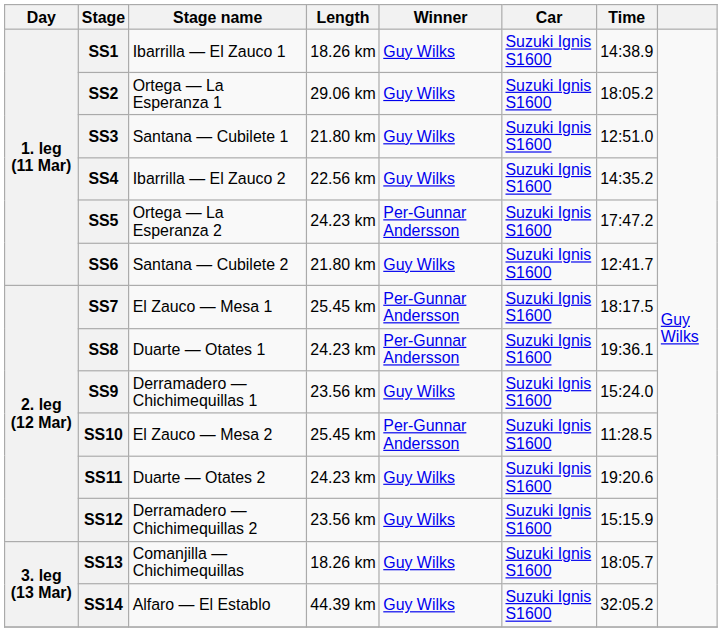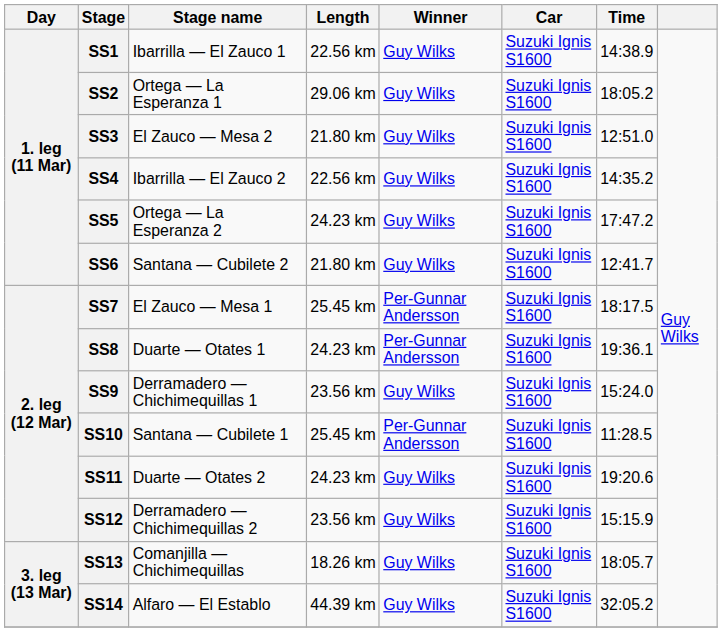 <table class="wikitable" style="font-size: 85%;">
 <tr>
 <th>Day</th>
 <th>Stage</th>
 <th>Stage name</th>
 <th>Length</th>
 <th>Winner</th>
 <th>Car</th>
 <th>Time</th>
 <th></th>
 </tr>
 <tr>
 <th rowspan="6">1. leg (11 Mar)</th>
 <th>SS1</th>
 <td>Ibarrilla — El Zauco 1</td>
-<td align="center">18.26 km</td>
+<td align="center">22.56 km</td>
 <td> <a href='#'>Guy Wilks</a></td>
 <td><a href='#'>Suzuki Ignis S1600</a></td>
 <td>14:38.9</td>
 <td rowspan="14"> <a href='#'>Guy Wilks</a></td>
 </tr>
 <tr>
 <th>SS2</th>
 <td>Ortega — La Esperanza 1</td>
 <td align="center">29.06 km</td>
 <td> <a href='#'>Guy Wilks</a></td>
 <td><a href='#'>Suzuki Ignis S1600</a></td>
 <td>18:05.2</td>
 </tr>
 <tr>
 <th>SS3</th>
-<td>Santana — Cubilete 1</td>
+<td>El Zauco — Mesa 2</td>
 <td align="center">21.80 km</td>
 <td> <a href='#'>Guy Wilks</a></td>
 <td><a href='#'>Suzuki Ignis S1600</a></td>
 <td>12:51.0</td>
 </tr>
 <tr>
 <th>SS4</th>
 <td>Ibarrilla — El Zauco 2</td>
 <td align="center">22.56 km</td>
 <td> <a href='#'>Guy Wilks</a></td>
 <td><a href='#'>Suzuki Ignis S1600</a></td>
 <td>14:35.2</td>
 </tr>
 <tr>
 <th>SS5</th>
 <td>Ortega — La Esperanza 2</td>
 <td align="center">24.23 km</td>
-<td> <a href='#'>Per-Gunnar Andersson</a></td>
+<td> <a href='#'>Guy Wilks</a></td>
 <td><a href='#'>Suzuki Ignis S1600</a></td>
 <td>17:47.2</td>
 </tr>
 <tr>
 <th>SS6</th>
 <td>Santana — Cubilete 2</td>
 <td align="center">21.80 km</td>
 <td> <a href='#'>Guy Wilks</a></td>
 <td><a href='#'>Suzuki Ignis S1600</a></td>
 <td>12:41.7</td>
 </tr>
 <tr>
 <th rowspan="6">2. leg (12 Mar)</th>
 <th>SS7</th>
 <td>El Zauco — Mesa 1</td>
 <td align="center">25.45 km</td>
 <td> <a href='#'>Per-Gunnar Andersson</a></td>
 <td><a href='#'>Suzuki Ignis S1600</a></td>
 <td>18:17.5</td>
 </tr>
 <tr>
 <th>SS8</th>
 <td>Duarte — Otates 1</td>
 <td align="center">24.23 km</td>
 <td> <a href='#'>Per-Gunnar Andersson</a></td>
 <td><a href='#'>Suzuki Ignis S1600</a></td>
 <td>19:36.1</td>
 </tr>
 <tr>
 <th>SS9</th>
 <td>Derramadero — Chichimequillas 1</td>
 <td align="center">23.56 km</td>
 <td> <a href='#'>Guy Wilks</a></td>
 <td><a href='#'>Suzuki Ignis S1600</a></td>
 <td>15:24.0</td>
 </tr>
 <tr>
 <th>SS10</th>
-<td>El Zauco — Mesa 2</td>
+<td>Santana — Cubilete 1</td>
 <td align="center">25.45 km</td>
 <td> <a href='#'>Per-Gunnar Andersson</a></td>
 <td><a href='#'>Suzuki Ignis S1600</a></td>
 <td>11:28.5</td>
 </tr>
 <tr>
 <th>SS11</th>
 <td>Duarte — Otates 2</td>
 <td align="center">24.23 km</td>
 <td> <a href='#'>Guy Wilks</a></td>
 <td><a href='#'>Suzuki Ignis S1600</a></td>
 <td>19:20.6</td>
 </tr>
 <tr>
 <th>SS12</th>
 <td>Derramadero — Chichimequillas 2</td>
 <td align="center">23.56 km</td>
 <td> <a href='#'>Guy Wilks</a></td>
 <td><a href='#'>Suzuki Ignis S1600</a></td>
 <td>15:15.9</td>
 </tr>
 <tr>
 <th rowspan="2">3. leg (13 Mar)</th>
 <th>SS13</th>
 <td>Comanjilla — Chichimequillas</td>
 <td align="center">18.26 km</td>
 <td> <a href='#'>Guy Wilks</a></td>
 <td><a href='#'>Suzuki Ignis S1600</a></td>
 <td>18:05.7</td>
 </tr>
 <tr>
 <th>SS14</th>
 <td>Alfaro — El Establo</td>
 <td align="center">44.39 km</td>
 <td> <a href='#'>Guy Wilks</a></td>
 <td><a href='#'>Suzuki Ignis S1600</a></td>
 <td>32:05.2</td>
 </tr>
 <tr>
 </tr>
 </table>
